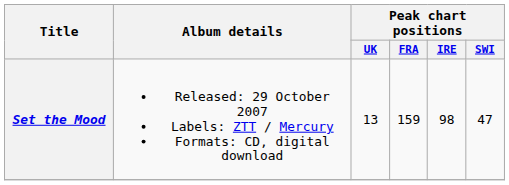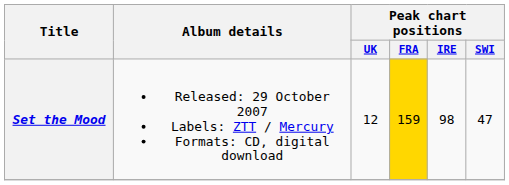 <table class="wikitable plainrowheaders" style="text-align:center;">
 <tr>
 <th scope="col" rowspan="2" style="width:8em;">Title</th>
 <th scope="col" rowspan="2" style="width:18em;">Album details</th>
 <th scope="col" colspan="4">Peak chart positions</th>
 </tr>
 <tr>
 <th scope="col" style="width:3em;font-size:85%;"><a href='#'>UK</a><br></th>
 <th scope="col" style="width:3em;font-size:85%;"><a href='#'>FRA</a><br></th>
 <th scope="col" style="width:3em;font-size:85%;"><a href='#'>IRE</a><br></th>
 <th scope="col" style="width:3em;font-size:85%;"><a href='#'>SWI</a><br></th>
 </tr>
 <tr>
 <th scope="row"><em><a href='#'>Set the Mood</a></em></th>
 <td><br><ul><li>Released: 29 October 2007</li><li>Labels: <a href='#'>ZTT</a> / <a href='#'>Mercury</a></li><li>Formats: CD, digital download</li></ul></td>
-<td>13</td>
-<td>159</td>
+<td>12</td>
+<td style="background: gold;">159</td>
 <td>98</td>
 <td>47</td>
 </tr>
 <tr>
 </tr>
 </table>
